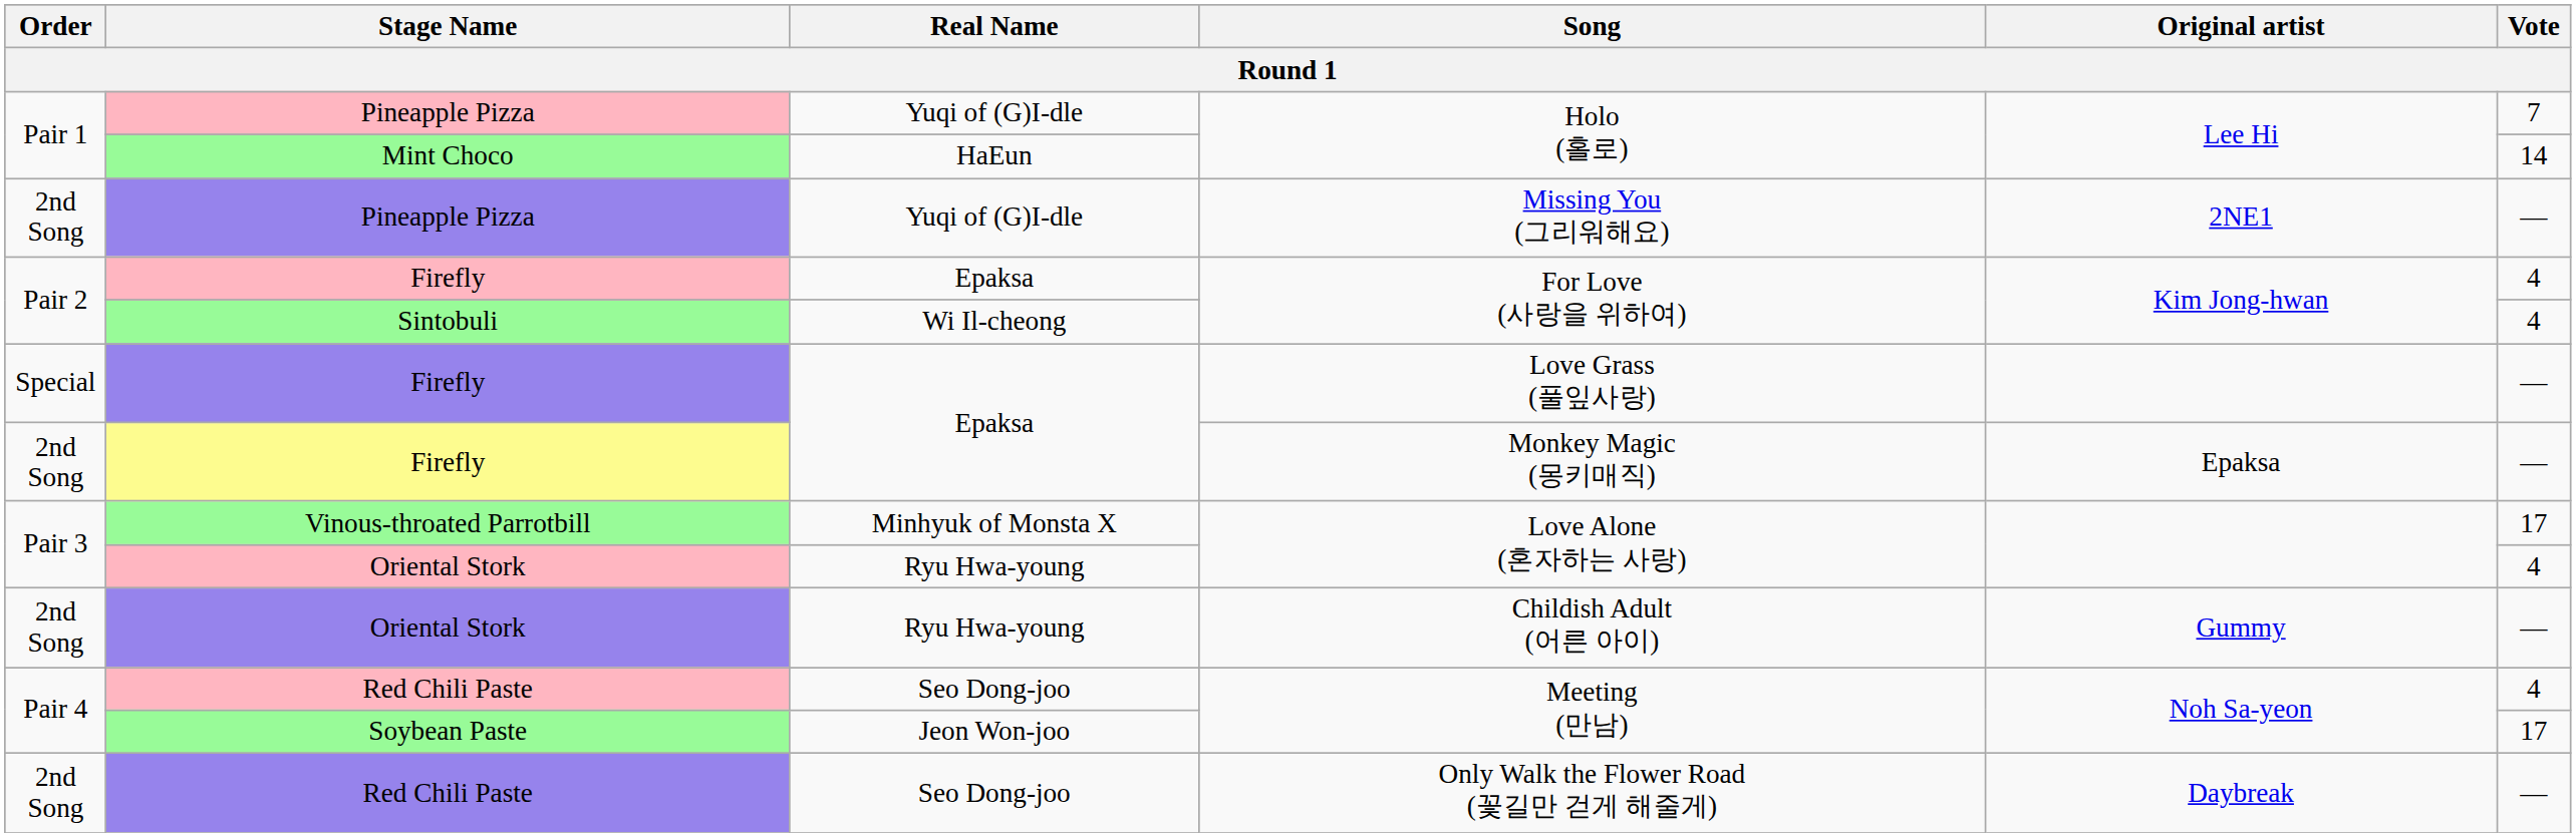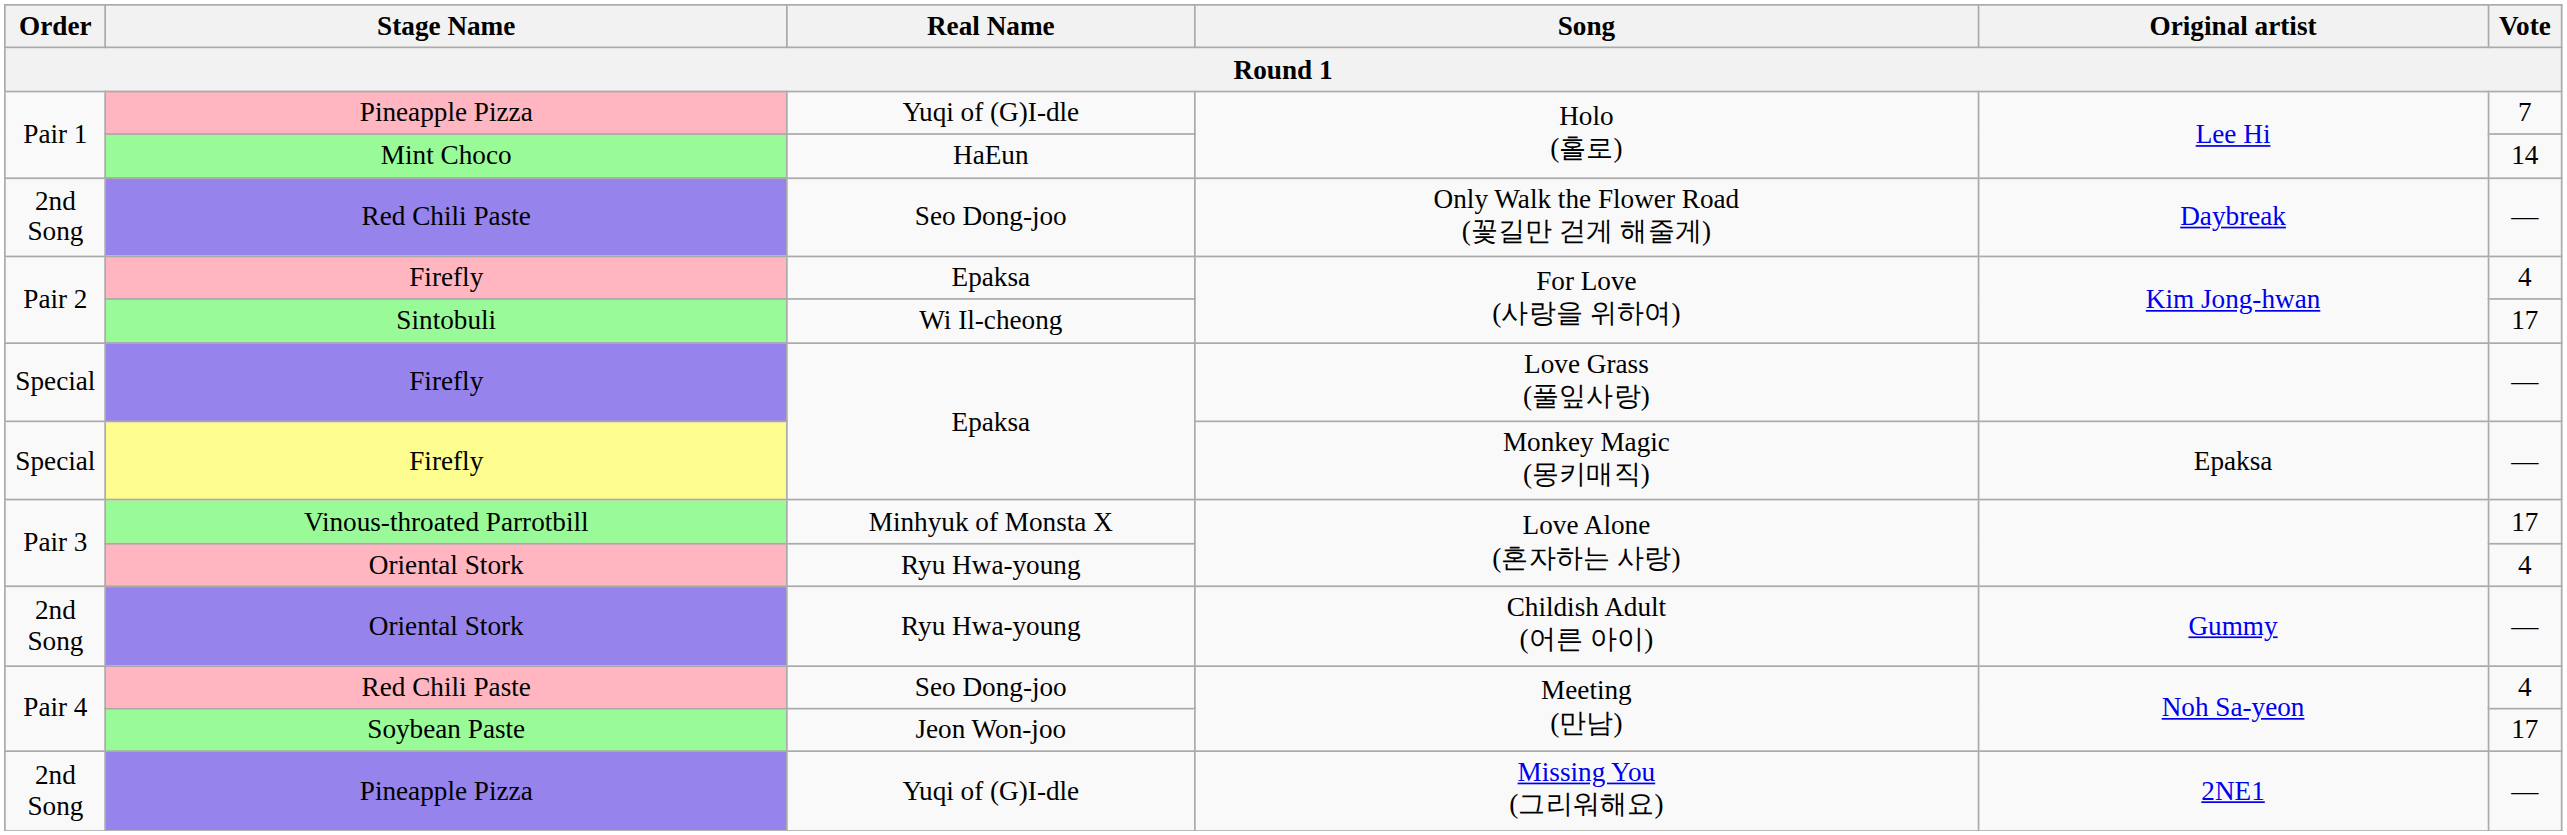 <table class="wikitable" style="text-align:center; width:95%;">
 <tr>
 <th style="width:1%;">Order</th>
 <th style="width:20%;">Stage Name</th>
 <th style="width:12%;">Real Name</th>
 <th style="width:23%;">Song</th>
 <th style="width:15%;">Original artist</th>
 <th style="width:1%;">Vote</th>
 </tr>
 <tr>
 <th colspan=6>Round 1</th>
 </tr>
 <tr>
 <td rowspan=2>Pair 1</td>
 <td bgcolor="lightpink">Pineapple Pizza</td>
 <td>Yuqi of (G)I-dle</td>
 <td rowspan=2>Holo<br>(홀로)</td>
 <td rowspan=2><a href='#'>Lee Hi</a></td>
 <td>7</td>
 </tr>
 <tr>
 <td bgcolor="palegreen">Mint Choco</td>
 <td>HaEun</td>
 <td>14</td>
 </tr>
 <tr>
 <td>2nd Song</td>
-<td bgcolor="#9683EC">Pineapple Pizza</td>
-<td>Yuqi of (G)I-dle</td>
-<td><a href='#'>Missing You</a><br>(그리워해요)</td>
-<td><a href='#'>2NE1</a></td>
+<td bgcolor="#9683EC">Red Chili Paste</td>
+<td>Seo Dong-joo</td>
+<td>Only Walk the Flower Road<br>(꽃길만 걷게 해줄게)</td>
+<td><a href='#'>Daybreak</a></td>
 <td>—</td>
 </tr>
 <tr>
 <td rowspan=2>Pair 2</td>
 <td bgcolor="lightpink">Firefly</td>
 <td>Epaksa</td>
 <td rowspan=2>For Love<br>(사랑을 위하여)</td>
 <td rowspan=2><a href='#'>Kim Jong-hwan</a></td>
 <td>4</td>
 </tr>
 <tr>
 <td bgcolor="palegreen">Sintobuli</td>
 <td>Wi Il-cheong</td>
-<td>4</td>
+<td>17</td>
 </tr>
 <tr>
 <td>Special</td>
 <td bgcolor="#9683EC">Firefly</td>
 <td rowspan=2>Epaksa</td>
 <td>Love Grass<br>(풀잎사랑)</td>
 <td></td>
 <td>—</td>
 </tr>
 <tr>
-<td>2nd Song</td>
+<td>Special</td>
 <td bgcolor="#FDFC8F">Firefly</td>
 <td>Monkey Magic<br>(몽키매직)</td>
 <td>Epaksa</td>
 <td>—</td>
 </tr>
 <tr>
 <td rowspan=2>Pair 3</td>
 <td bgcolor="palegreen">Vinous-throated Parrotbill</td>
 <td>Minhyuk of Monsta X</td>
 <td rowspan=2>Love Alone<br>(혼자하는 사랑)</td>
 <td rowspan=2></td>
 <td>17</td>
 </tr>
 <tr>
 <td bgcolor="lightpink">Oriental Stork</td>
 <td>Ryu Hwa-young</td>
 <td>4</td>
 </tr>
 <tr>
 <td>2nd Song</td>
 <td bgcolor="#9683EC">Oriental Stork</td>
 <td>Ryu Hwa-young</td>
 <td>Childish Adult<br>(어른 아이)</td>
 <td><a href='#'>Gummy</a></td>
 <td>—</td>
 </tr>
 <tr>
 <td rowspan=2>Pair 4</td>
 <td bgcolor="lightpink">Red Chili Paste</td>
 <td>Seo Dong-joo</td>
 <td rowspan=2>Meeting<br>(만남)</td>
 <td rowspan=2><a href='#'>Noh Sa-yeon</a></td>
 <td>4</td>
 </tr>
 <tr>
 <td bgcolor="palegreen">Soybean Paste</td>
 <td>Jeon Won-joo</td>
 <td>17</td>
 </tr>
 <tr>
 <td>2nd Song</td>
-<td bgcolor="#9683EC">Red Chili Paste</td>
-<td>Seo Dong-joo</td>
-<td>Only Walk the Flower Road<br>(꽃길만 걷게 해줄게)</td>
-<td><a href='#'>Daybreak</a></td>
+<td bgcolor="#9683EC">Pineapple Pizza</td>
+<td>Yuqi of (G)I-dle</td>
+<td><a href='#'>Missing You</a><br>(그리워해요)</td>
+<td><a href='#'>2NE1</a></td>
 <td>—</td>
 </tr>
 </table>
